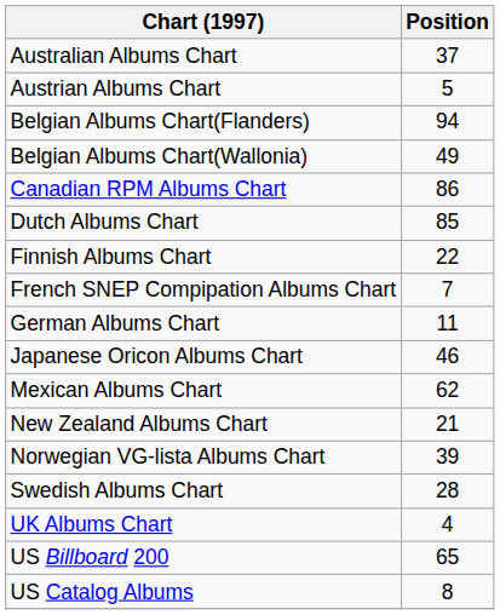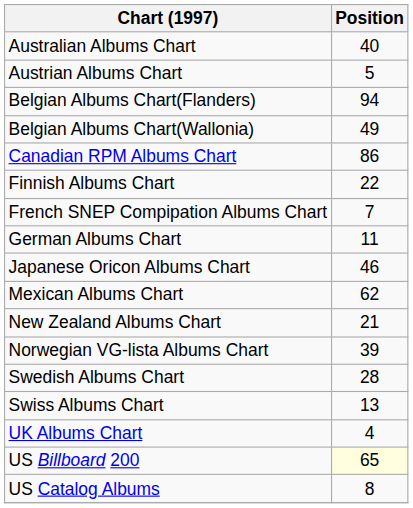 <table class="wikitable sortable" style="text-align:center;">
 <tr>
 <th>Chart (1997)</th>
 <th>Position</th>
 </tr>
 <tr>
 <td align="left">Australian Albums Chart</td>
-<td>37</td>
+<td>40</td>
 </tr>
 <tr>
 <td align="left">Austrian Albums Chart</td>
 <td>5</td>
 </tr>
 <tr>
 <td align="left">Belgian Albums Chart(Flanders)</td>
 <td>94</td>
 </tr>
 <tr>
 <td align="left">Belgian Albums Chart(Wallonia)</td>
 <td>49</td>
 </tr>
 <tr>
 <td align="left"><a href='#'>Canadian RPM Albums Chart</a></td>
 <td>86</td>
-</tr>
-<tr>
-<td align="left">Dutch Albums Chart</td>
-<td>85</td>
 </tr>
 <tr>
 <td align="left">Finnish Albums Chart</td>
 <td>22</td>
 </tr>
 <tr>
 <td align="left">French SNEP Compipation Albums Chart</td>
 <td>7</td>
 </tr>
 <tr>
 <td align="left">German Albums Chart</td>
 <td>11</td>
 </tr>
 <tr>
 <td align="left">Japanese Oricon Albums Chart</td>
 <td>46</td>
 </tr>
 <tr>
 <td align="left">Mexican Albums Chart</td>
 <td>62</td>
 </tr>
 <tr>
 <td align="left">New Zealand Albums Chart</td>
 <td>21</td>
 </tr>
 <tr>
 <td align="left">Norwegian VG-lista Albums Chart</td>
 <td>39</td>
 </tr>
 <tr>
 <td align="left">Swedish Albums Chart</td>
 <td>28</td>
 </tr>
 <tr>
+<td align="left">Swiss Albums Chart</td>
+<td>13</td>
+</tr>
+<tr>
 <td align="left"><a href='#'>UK Albums Chart</a></td>
 <td>4</td>
 </tr>
 <tr>
 <td align="left">US <em><a href='#'>Billboard</a></em> <a href='#'>200</a></td>
-<td>65</td>
+<td style="background: lightyellow;">65</td>
 </tr>
 <tr>
 <td align="left">US <a href='#'>Catalog Albums</a></td>
 <td>8</td>
 </tr>
 <tr>
 </tr>
 </table>
